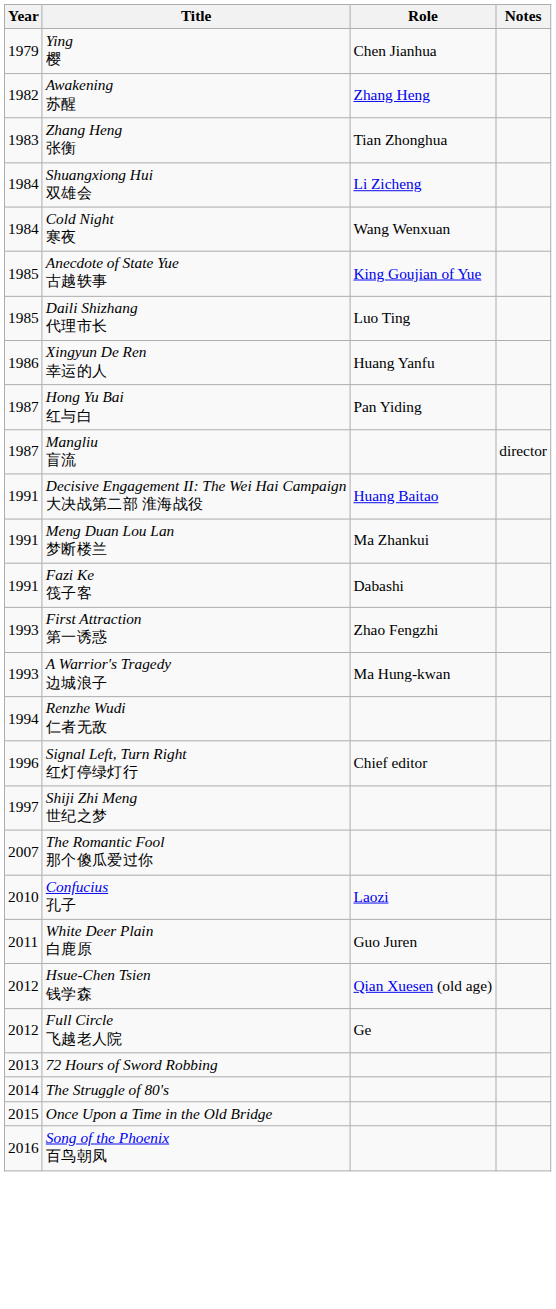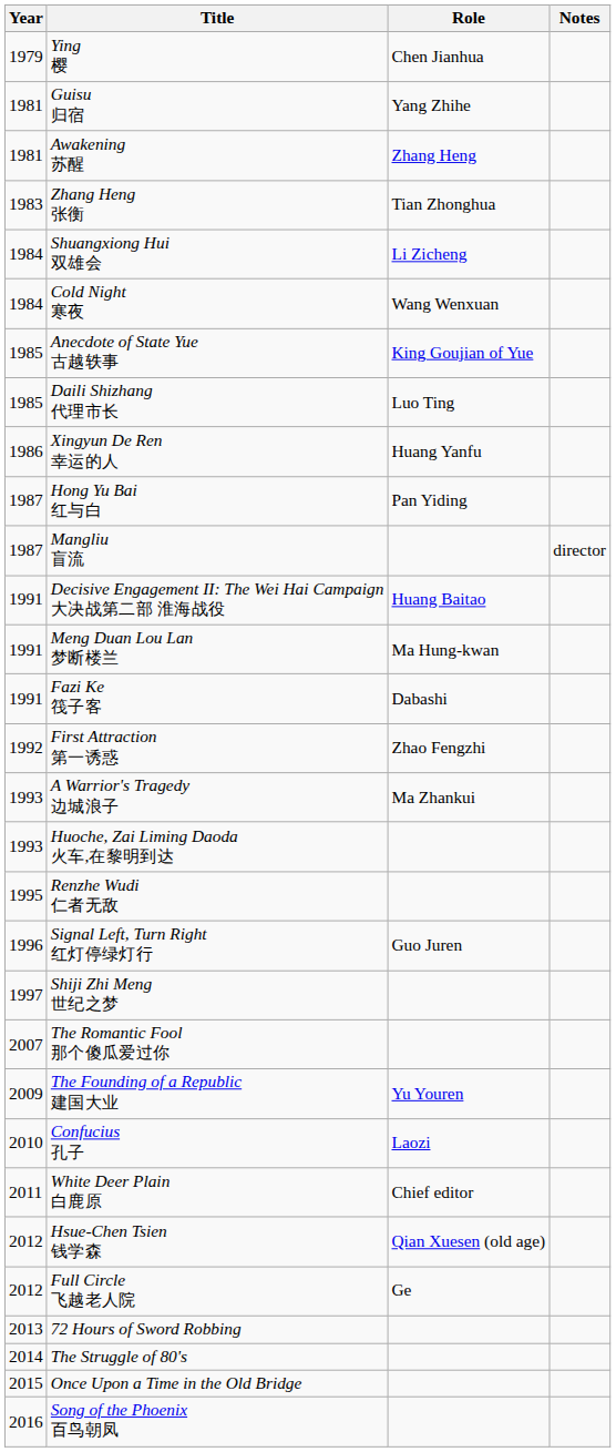 <table class="wikitable sortable">
 <tr>
 <th>Year</th>
 <th>Title</th>
 <th>Role</th>
 <th class="unsortable">Notes</th>
 </tr>
 <tr>
 <td>1979</td>
 <td><em>Ying</em><br>樱</td>
 <td>Chen Jianhua</td>
 <td></td>
 </tr>
 <tr>
-<td>1982</td>
+<td>1981</td>
+<td><em>Guisu</em><br>归宿</td>
+<td>Yang Zhihe</td>
+<td></td>
+</tr>
+<tr>
+<td>1981</td>
 <td><em>Awakening</em><br>苏醒</td>
 <td><a href='#'>Zhang Heng</a></td>
 <td></td>
 </tr>
 <tr>
 <td>1983</td>
 <td><em>Zhang Heng</em><br>张衡</td>
 <td>Tian Zhonghua</td>
 <td></td>
 </tr>
 <tr>
 <td>1984</td>
 <td><em>Shuangxiong Hui</em><br>双雄会</td>
 <td><a href='#'>Li Zicheng</a></td>
 <td></td>
 </tr>
 <tr>
 <td>1984</td>
 <td><em>Cold Night</em><br>寒夜</td>
 <td>Wang Wenxuan</td>
 <td></td>
 </tr>
 <tr>
 <td>1985</td>
 <td><em>Anecdote of State Yue</em><br>古越轶事</td>
 <td><a href='#'>King Goujian of Yue</a></td>
 <td></td>
 </tr>
 <tr>
 <td>1985</td>
 <td><em>Daili Shizhang</em><br>代理市长</td>
 <td>Luo Ting</td>
 <td></td>
 </tr>
 <tr>
 <td>1986</td>
 <td><em>Xingyun De Ren</em><br>幸运的人</td>
 <td>Huang Yanfu</td>
 <td></td>
 </tr>
 <tr>
 <td>1987</td>
 <td><em>Hong Yu Bai</em><br>红与白</td>
 <td>Pan Yiding</td>
 <td></td>
 </tr>
 <tr>
 <td>1987</td>
 <td><em>Mangliu</em><br>盲流</td>
 <td></td>
 <td>director</td>
 </tr>
 <tr>
 <td>1991</td>
 <td><em>Decisive Engagement II: The Wei Hai Campaign</em><br>大决战第二部 淮海战役</td>
 <td><a href='#'>Huang Baitao</a></td>
 <td></td>
 </tr>
 <tr>
 <td>1991</td>
 <td><em>Meng Duan Lou Lan</em><br>梦断楼兰</td>
-<td>Ma Zhankui</td>
+<td>Ma Hung-kwan</td>
 <td></td>
 </tr>
 <tr>
 <td>1991</td>
 <td><em>Fazi Ke</em><br>筏子客</td>
 <td>Dabashi</td>
 <td></td>
 </tr>
 <tr>
-<td>1993</td>
+<td>1992</td>
 <td><em>First Attraction</em><br>第一诱惑</td>
 <td>Zhao Fengzhi</td>
 <td></td>
 </tr>
 <tr>
 <td>1993</td>
 <td><em>A Warrior's Tragedy</em><br>边城浪子</td>
-<td>Ma Hung-kwan</td>
+<td>Ma Zhankui</td>
 <td></td>
 </tr>
 <tr>
-<td>1994</td>
+<td>1993</td>
+<td><em>Huoche, Zai Liming Daoda</em><br>火车,在黎明到达</td>
+<td></td>
+<td></td>
+</tr>
+<tr>
+<td>1995</td>
 <td><em>Renzhe Wudi</em><br>仁者无敌</td>
 <td></td>
 <td></td>
 </tr>
 <tr>
 <td>1996</td>
 <td><em>Signal Left, Turn Right</em><br>红灯停绿灯行</td>
-<td>Chief editor</td>
+<td>Guo Juren</td>
 <td></td>
 </tr>
 <tr>
 <td>1997</td>
 <td><em>Shiji Zhi Meng</em><br>世纪之梦</td>
 <td></td>
 <td></td>
 </tr>
 <tr>
 <td>2007</td>
 <td><em>The Romantic Fool</em><br>那个傻瓜爱过你</td>
 <td></td>
 <td></td>
 </tr>
 <tr>
+<td>2009</td>
+<td><em><a href='#'>The Founding of a Republic</a></em><br>建国大业</td>
+<td><a href='#'>Yu Youren</a></td>
+<td></td>
+</tr>
+<tr>
 <td>2010</td>
 <td><em><a href='#'>Confucius</a></em><br>孔子</td>
 <td><a href='#'>Laozi</a></td>
 <td></td>
 </tr>
 <tr>
 <td>2011</td>
 <td><em>White Deer Plain</em><br>白鹿原</td>
-<td>Guo Juren</td>
+<td>Chief editor</td>
 <td></td>
 </tr>
 <tr>
 <td>2012</td>
 <td><em>Hsue-Chen Tsien</em><br>钱学森</td>
 <td><a href='#'>Qian Xuesen</a> (old age)</td>
 <td></td>
 </tr>
 <tr>
 <td>2012</td>
 <td><em>Full Circle</em><br>飞越老人院</td>
 <td>Ge</td>
 <td></td>
 </tr>
 <tr>
 <td>2013</td>
 <td><em>72 Hours of Sword Robbing</em></td>
 <td></td>
 <td></td>
 </tr>
 <tr>
 <td>2014</td>
 <td><em>The Struggle of 80's</em></td>
 <td></td>
 <td></td>
 </tr>
 <tr>
 <td>2015</td>
 <td><em>Once Upon a Time in the Old Bridge</em></td>
 <td></td>
 <td></td>
 </tr>
 <tr>
 <td>2016</td>
 <td><em><a href='#'>Song of the Phoenix</a></em><br>百鸟朝凤</td>
 <td></td>
 <td></td>
 </tr>
 </table>
